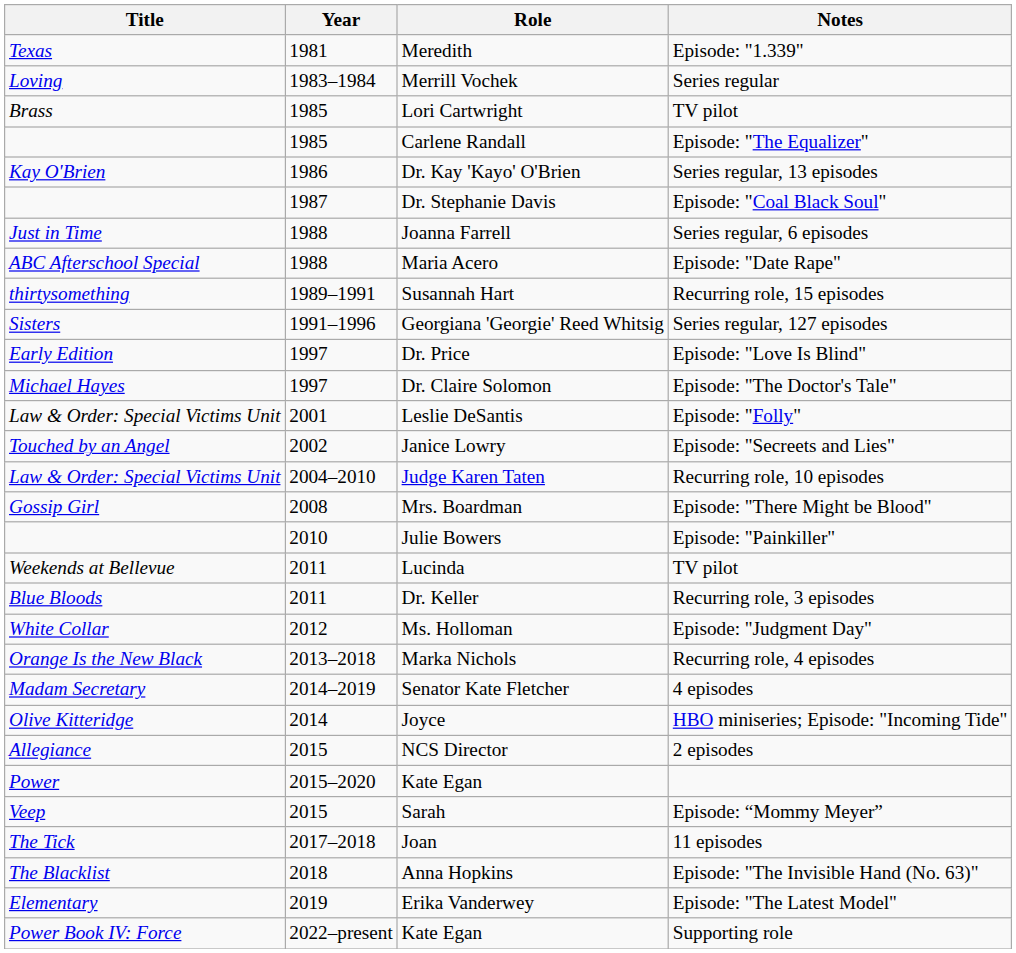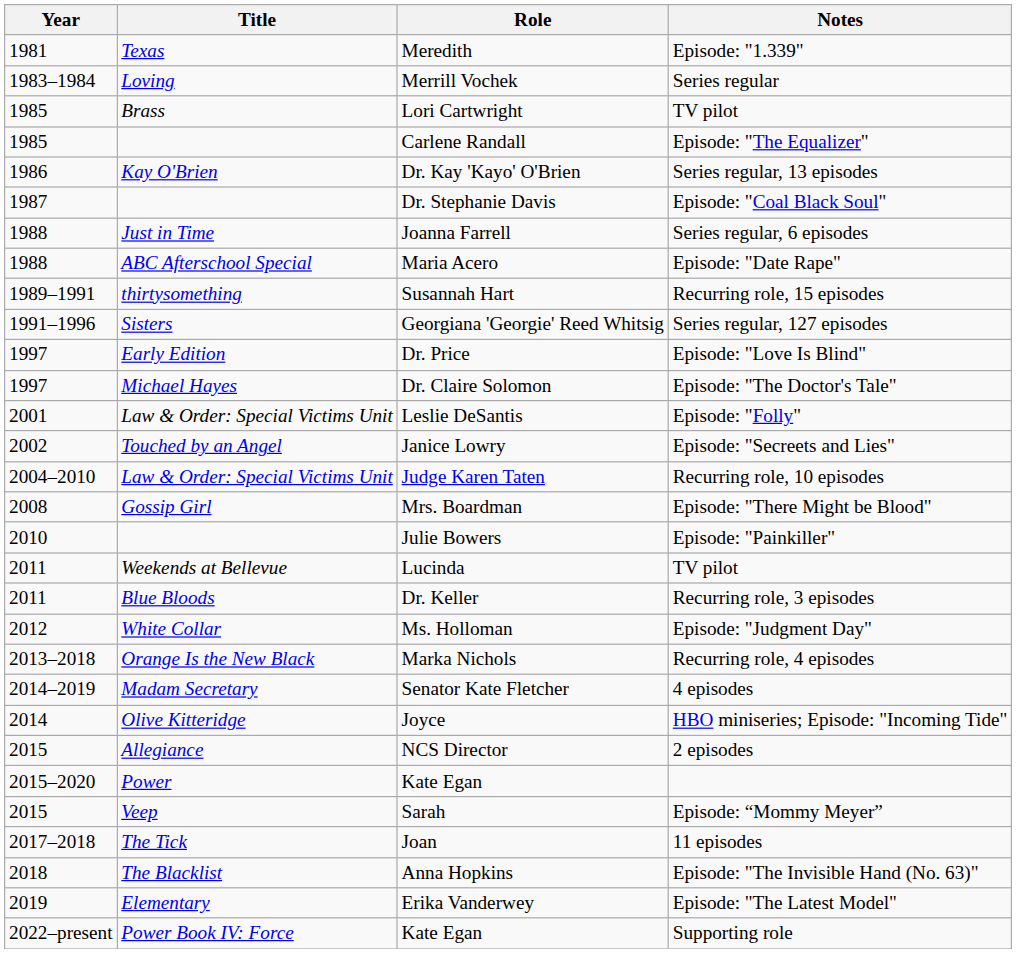 <table class="wikitable sortable">
 <tr>
+<th>Year</th>
 <th>Title</th>
-<th>Year</th>
 <th>Role</th>
 <th class="unsortable">Notes</th>
 </tr>
 <tr>
+<td>1981</td>
 <td><em><a href='#'>Texas</a></em></td>
-<td>1981</td>
 <td>Meredith</td>
 <td>Episode: "1.339"</td>
 </tr>
 <tr>
+<td>1983–1984</td>
 <td><em><a href='#'>Loving</a></em></td>
-<td>1983–1984</td>
 <td>Merrill Vochek</td>
 <td>Series regular</td>
 </tr>
 <tr>
+<td>1985</td>
 <td><em>Brass</em></td>
-<td>1985</td>
 <td>Lori Cartwright</td>
 <td>TV pilot</td>
 </tr>
 <tr>
+<td>1985</td>
 <td><em></em></td>
-<td>1985</td>
 <td>Carlene Randall</td>
 <td>Episode: "<a href='#'>The Equalizer</a>" </td>
 </tr>
 <tr>
+<td>1986</td>
 <td><em><a href='#'>Kay O'Brien</a></em></td>
-<td>1986</td>
 <td>Dr. Kay 'Kayo' O'Brien</td>
 <td>Series regular, 13 episodes</td>
 </tr>
 <tr>
+<td>1987</td>
 <td><em></em></td>
-<td>1987</td>
 <td>Dr. Stephanie Davis</td>
 <td>Episode: "<a href='#'>Coal Black Soul</a>"</td>
 </tr>
 <tr>
+<td>1988</td>
 <td><em><a href='#'>Just in Time</a></em></td>
-<td>1988</td>
 <td>Joanna Farrell</td>
 <td>Series regular, 6 episodes</td>
 </tr>
 <tr>
+<td>1988</td>
 <td><em><a href='#'>ABC Afterschool Special</a></em></td>
-<td>1988</td>
 <td>Maria Acero</td>
 <td>Episode: "Date Rape"</td>
 </tr>
 <tr>
+<td>1989–1991</td>
 <td><em><a href='#'>thirtysomething</a></em></td>
-<td>1989–1991</td>
 <td>Susannah Hart</td>
 <td>Recurring role, 15 episodes</td>
 </tr>
 <tr>
+<td>1991–1996</td>
 <td><em><a href='#'>Sisters</a></em></td>
-<td>1991–1996</td>
 <td>Georgiana 'Georgie' Reed Whitsig</td>
 <td>Series regular, 127 episodes</td>
 </tr>
 <tr>
+<td>1997</td>
 <td><em><a href='#'>Early Edition</a></em></td>
-<td>1997</td>
 <td>Dr. Price</td>
 <td>Episode: "Love Is Blind"</td>
 </tr>
 <tr>
+<td>1997</td>
 <td><em><a href='#'>Michael Hayes</a></em></td>
-<td>1997</td>
 <td>Dr. Claire Solomon</td>
 <td>Episode: "The Doctor's Tale"</td>
 </tr>
 <tr>
+<td>2001</td>
 <td><em>Law & Order: Special Victims Unit</em></td>
-<td>2001</td>
 <td>Leslie DeSantis</td>
 <td>Episode: "<a href='#'>Folly</a>"</td>
 </tr>
 <tr>
+<td>2002</td>
 <td><em><a href='#'>Touched by an Angel</a></em></td>
-<td>2002</td>
 <td>Janice Lowry</td>
 <td>Episode: "Secreets and Lies"</td>
 </tr>
 <tr>
+<td>2004–2010</td>
 <td><em><a href='#'>Law & Order: Special Victims Unit</a></em></td>
-<td>2004–2010</td>
 <td><a href='#'>Judge Karen Taten</a></td>
 <td>Recurring role, 10 episodes</td>
 </tr>
 <tr>
+<td>2008</td>
 <td><em><a href='#'>Gossip Girl</a></em></td>
-<td>2008</td>
 <td>Mrs. Boardman</td>
 <td>Episode: "There Might be Blood"</td>
 </tr>
 <tr>
+<td>2010</td>
 <td><em></em></td>
-<td>2010</td>
 <td>Julie Bowers</td>
 <td>Episode: "Painkiller"</td>
 </tr>
 <tr>
+<td>2011</td>
 <td><em>Weekends at Bellevue</em></td>
-<td>2011</td>
 <td>Lucinda</td>
 <td>TV pilot</td>
 </tr>
 <tr>
+<td>2011</td>
 <td><em><a href='#'>Blue Bloods</a></em></td>
-<td>2011</td>
 <td>Dr. Keller</td>
 <td>Recurring role, 3 episodes</td>
 </tr>
 <tr>
+<td>2012</td>
 <td><em><a href='#'>White Collar</a></em></td>
-<td>2012</td>
 <td>Ms. Holloman</td>
 <td>Episode: "Judgment Day"</td>
 </tr>
 <tr>
+<td>2013–2018</td>
 <td><em><a href='#'>Orange Is the New Black</a></em></td>
-<td>2013–2018</td>
 <td>Marka Nichols</td>
 <td>Recurring role, 4 episodes</td>
 </tr>
 <tr>
+<td>2014–2019</td>
 <td><em><a href='#'>Madam Secretary</a></em></td>
-<td>2014–2019</td>
 <td>Senator Kate Fletcher</td>
 <td>4 episodes</td>
 </tr>
 <tr>
+<td>2014</td>
 <td><em><a href='#'>Olive Kitteridge</a></em></td>
-<td>2014</td>
 <td>Joyce</td>
 <td><a href='#'>HBO</a> miniseries; Episode: "Incoming Tide"</td>
 </tr>
 <tr>
+<td>2015</td>
 <td><em><a href='#'>Allegiance</a></em></td>
-<td>2015</td>
 <td>NCS Director</td>
 <td>2 episodes</td>
 </tr>
 <tr>
+<td>2015–2020</td>
 <td><em><a href='#'>Power</a></em></td>
-<td>2015–2020</td>
 <td>Kate Egan</td>
 <td></td>
 </tr>
 <tr>
+<td>2015</td>
 <td><em><a href='#'>Veep</a></em></td>
-<td>2015</td>
 <td>Sarah</td>
 <td>Episode: “Mommy Meyer”</td>
 </tr>
 <tr>
+<td>2017–2018</td>
 <td><em><a href='#'>The Tick</a></em></td>
-<td>2017–2018</td>
 <td>Joan</td>
 <td>11 episodes</td>
 </tr>
 <tr>
+<td>2018</td>
 <td><em><a href='#'>The Blacklist</a></em></td>
-<td>2018</td>
 <td>Anna Hopkins</td>
 <td>Episode: "The Invisible Hand (No. 63)"</td>
 </tr>
 <tr>
+<td>2019</td>
 <td><em><a href='#'>Elementary</a></em></td>
-<td>2019</td>
 <td>Erika Vanderwey</td>
 <td>Episode: "The Latest Model"</td>
 </tr>
 <tr>
+<td>2022–present</td>
 <td><em><a href='#'>Power Book IV: Force</a></em></td>
-<td>2022–present</td>
 <td>Kate Egan</td>
 <td>Supporting role</td>
 </tr>
 </table>
